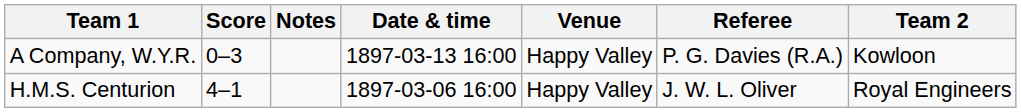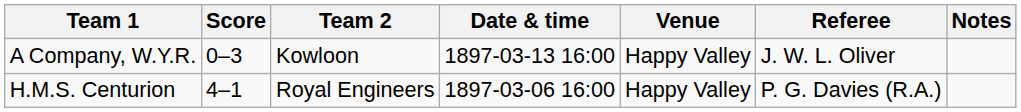 <table class="wikitable">
 <tr>
 <th>Team 1</th>
 <th>Score</th>
-<th>Notes</th>
+<th>Team 2</th>
 <th>Date & time</th>
 <th>Venue</th>
 <th>Referee</th>
-<th>Team 2</th>
+<th>Notes</th>
 </tr>
 <tr>
 <td>A Company, W.Y.R.</td>
 <td>0–3</td>
-<td></td>
+<td>Kowloon</td>
 <td>1897-03-13 16:00</td>
 <td>Happy Valley</td>
-<td>P. G. Davies (R.A.)</td>
-<td>Kowloon</td>
+<td>J. W. L. Oliver</td>
+<td></td>
 </tr>
 <tr>
 <td>H.M.S. Centurion</td>
 <td>4–1</td>
-<td></td>
+<td>Royal Engineers</td>
 <td>1897-03-06 16:00</td>
 <td>Happy Valley</td>
-<td>J. W. L. Oliver</td>
-<td>Royal Engineers</td>
+<td>P. G. Davies (R.A.)</td>
+<td></td>
 </tr>
 </table>
